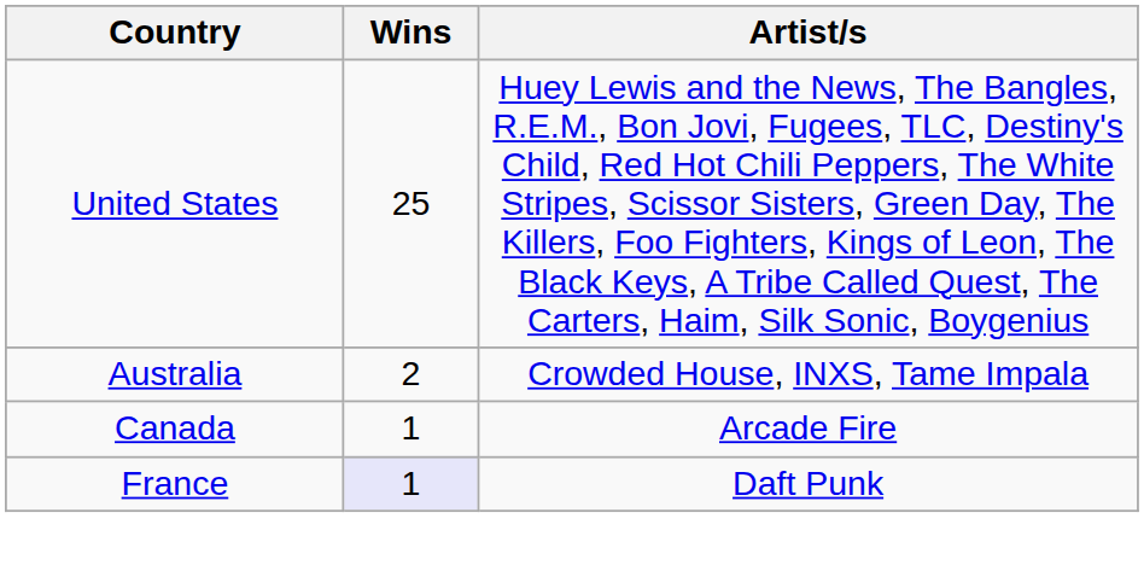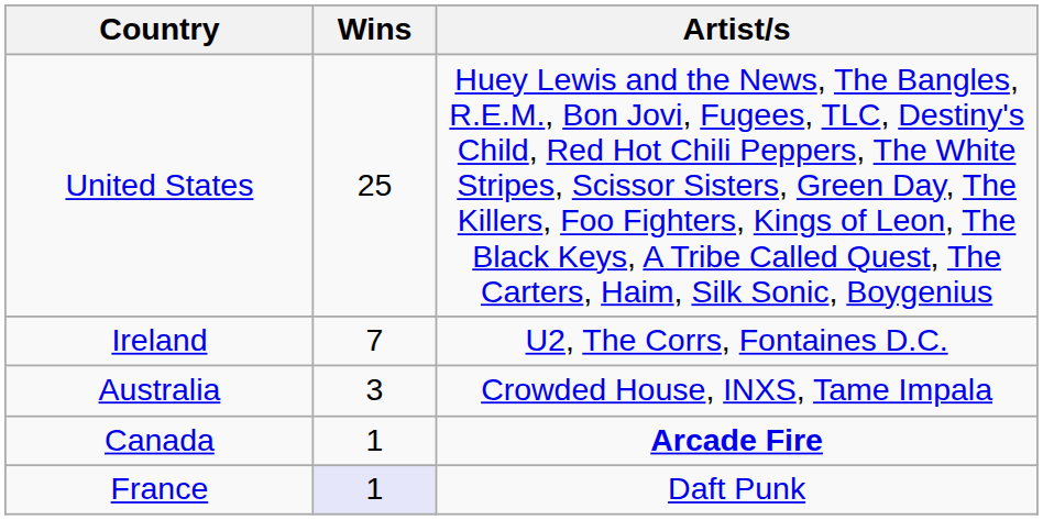 <table class="wikitable" rowspan="2" style="text-align:center;">
 <tr>
 <th scope="col" style="width:150px;">Country</th>
 <th scope="col" style="width:55px;">Wins</th>
 <th scope="col" style="width:300px;">Artist/s</th>
 </tr>
 <tr>
 <td> <a href='#'>United States</a></td>
 <td>25</td>
 <td><a href='#'>Huey Lewis and the News</a>, <a href='#'>The Bangles</a>, <a href='#'>R.E.M.</a>, <a href='#'>Bon Jovi</a>, <a href='#'>Fugees</a>, <a href='#'>TLC</a>, <a href='#'>Destiny's Child</a>, <a href='#'>Red Hot Chili Peppers</a>, <a href='#'>The White Stripes</a>, <a href='#'>Scissor Sisters</a>, <a href='#'>Green Day</a>, <a href='#'>The Killers</a>, <a href='#'>Foo Fighters</a>, <a href='#'>Kings of Leon</a>, <a href='#'>The Black Keys</a>, <a href='#'>A Tribe Called Quest</a>, <a href='#'>The Carters</a>, <a href='#'>Haim</a>, <a href='#'>Silk Sonic</a>, <a href='#'>Boygenius</a></td>
 </tr>
 <tr>
+<td> <a href='#'>Ireland</a></td>
+<td>7</td>
+<td><a href='#'>U2</a>, <a href='#'>The Corrs</a>, <a href='#'>Fontaines D.C.</a></td>
+</tr>
+<tr>
 <td> <a href='#'>Australia</a></td>
-<td>2</td>
+<td>3</td>
 <td><a href='#'>Crowded House</a>, <a href='#'>INXS</a>, <a href='#'>Tame Impala</a></td>
 </tr>
 <tr>
 <td> <a href='#'>Canada</a></td>
 <td>1</td>
-<td><a href='#'>Arcade Fire</a></td>
+<td><strong><a href='#'>Arcade Fire</a></strong></td>
 </tr>
 <tr>
 <td> <a href='#'>France</a></td>
 <td style="background: lavender;">1</td>
 <td><a href='#'>Daft Punk</a></td>
 </tr>
 </table>
